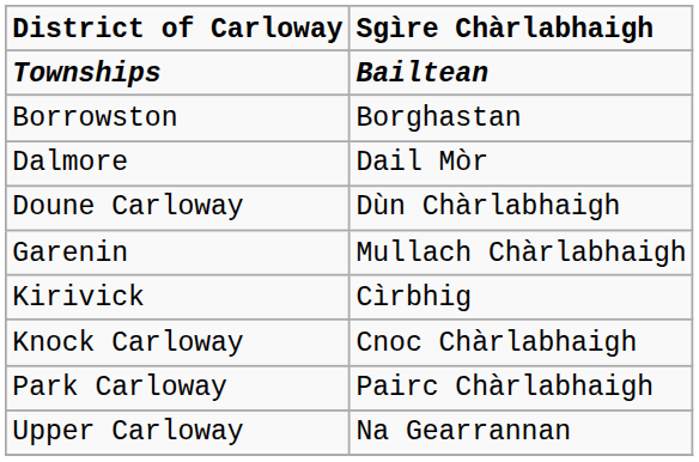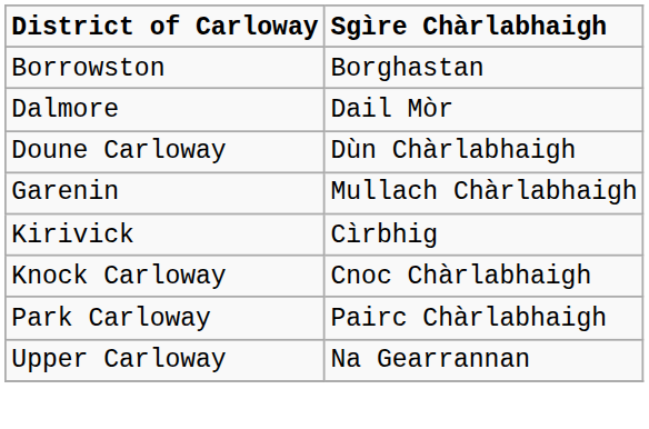 <table class="wikitable" border="1">
 <tr>
 <td><strong>District of Carloway</strong></td>
 <td><strong>Sgìre Chàrlabhaigh</strong></td>
-</tr>
-<tr>
-<td><strong><em>Townships</em></strong></td>
-<td><strong><em>Bailtean</em></strong></td>
 </tr>
 <tr>
 <td>Borrowston</td>
 <td>Borghastan</td>
 </tr>
 <tr>
 <td>Dalmore</td>
 <td>Dail Mòr</td>
 </tr>
 <tr>
 <td>Doune Carloway</td>
 <td>Dùn Chàrlabhaigh</td>
 </tr>
 <tr>
 <td>Garenin</td>
 <td>Mullach Chàrlabhaigh</td>
 </tr>
 <tr>
 <td>Kirivick</td>
 <td>Cìrbhig</td>
 </tr>
 <tr>
 <td>Knock Carloway</td>
 <td>Cnoc Chàrlabhaigh</td>
 </tr>
 <tr>
 <td>Park Carloway</td>
 <td>Pairc Chàrlabhaigh</td>
 </tr>
 <tr>
 <td>Upper Carloway</td>
 <td>Na Gearrannan</td>
 </tr>
 <tr>
 </tr>
 </table>
